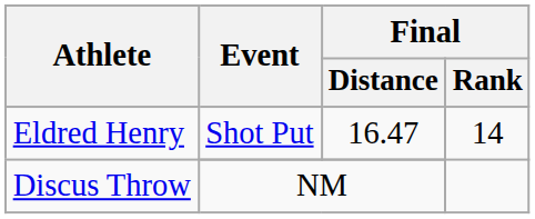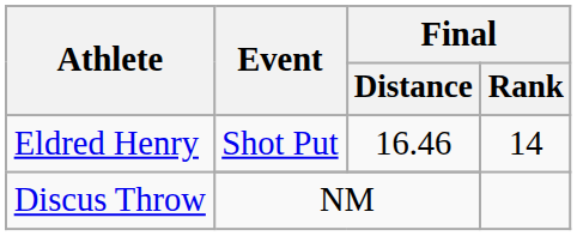 <table class=wikitable style="font-size:90%">
 <tr>
 <th rowspan="2">Athlete</th>
 <th rowspan="2">Event</th>
 <th colspan="2">Final</th>
 </tr>
 <tr style="font-size:95%">
 <th>Distance</th>
 <th>Rank</th>
 </tr>
 <tr align=center>
 <td align=left rowspan="2"><a href='#'>Eldred Henry</a></td>
 <td align=left><a href='#'>Shot Put</a></td>
-<td>16.47</td>
+<td>16.46</td>
 <td>14</td>
 </tr>
 <tr>
 </tr>
 <tr align=center>
 <td align=left><a href='#'>Discus Throw</a></td>
 <td colspan=2>NM</td>
 </tr>
 </table>
